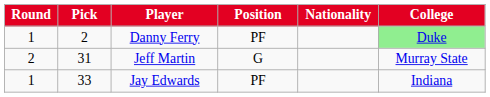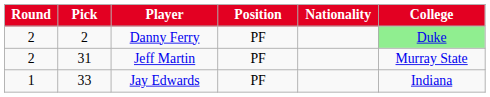 <table class="wikitable sortable sortable">
 <tr>
 <th style="background:#E30022; color:white" width="10%">Round</th>
 <th style="background:#E30022; color:white" width="10%">Pick</th>
 <th style="background:#E30022; color:white" width="20%">Player</th>
 <th style="background:#E30022; color:white" width="15%">Position</th>
 <th style="background:#E30022; color:white" width="15%">Nationality</th>
 <th style="background:#E30022; color:white" width="20%">College</th>
 </tr>
 <tr style="text-align: center">
-<td>1</td>
+<td>2</td>
 <td>2</td>
 <td><a href='#'>Danny Ferry</a></td>
 <td>PF</td>
 <td></td>
 <td style="background: lightgreen;"><a href='#'>Duke</a></td>
 </tr>
 <tr style="text-align: center">
 <td>2</td>
 <td>31</td>
 <td><a href='#'>Jeff Martin</a></td>
-<td>G</td>
+<td>PF</td>
 <td></td>
 <td><a href='#'>Murray State</a></td>
 </tr>
 <tr style="text-align: center">
 <td>1</td>
 <td>33</td>
 <td><a href='#'>Jay Edwards</a></td>
 <td>PF</td>
 <td></td>
 <td><a href='#'>Indiana</a></td>
 </tr>
 </table>
